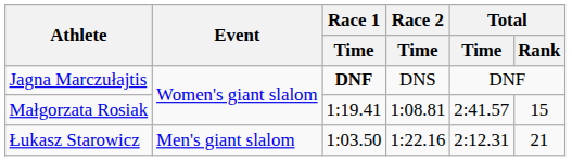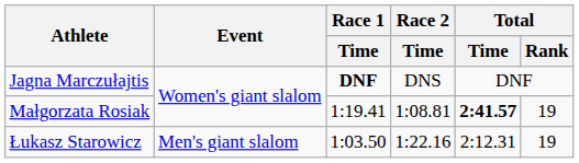 <table class="wikitable" style="font-size:90%">
 <tr>
 <th rowspan="2">Athlete</th>
 <th rowspan="2">Event</th>
 <th>Race 1</th>
 <th>Race 2</th>
 <th colspan="2">Total</th>
 </tr>
 <tr>
 <th>Time</th>
 <th>Time</th>
 <th>Time</th>
 <th>Rank</th>
 </tr>
 <tr>
 <td><a href='#'>Jagna Marczułajtis</a></td>
 <td rowspan=2><a href='#'>Women's giant slalom</a></td>
 <td align="center"><strong>DNF</strong></td>
 <td align="center">DNS</td>
 <td align="center" colspan=2>DNF</td>
 </tr>
 <tr>
 <td><a href='#'>Małgorzata Rosiak</a></td>
 <td align="center">1:19.41</td>
 <td align="center">1:08.81</td>
-<td align="center">2:41.57</td>
-<td align="center">15</td>
+<td align="center"><strong>2:41.57</strong></td>
+<td align="center">19</td>
 </tr>
 <tr>
 <td><a href='#'>Łukasz Starowicz</a></td>
 <td rowspan=1><a href='#'>Men's giant slalom</a></td>
 <td align="center">1:03.50</td>
 <td align="center">1:22.16</td>
 <td align="center">2:12.31</td>
-<td align="center">21</td>
+<td align="center">19</td>
 </tr>
 </table>
